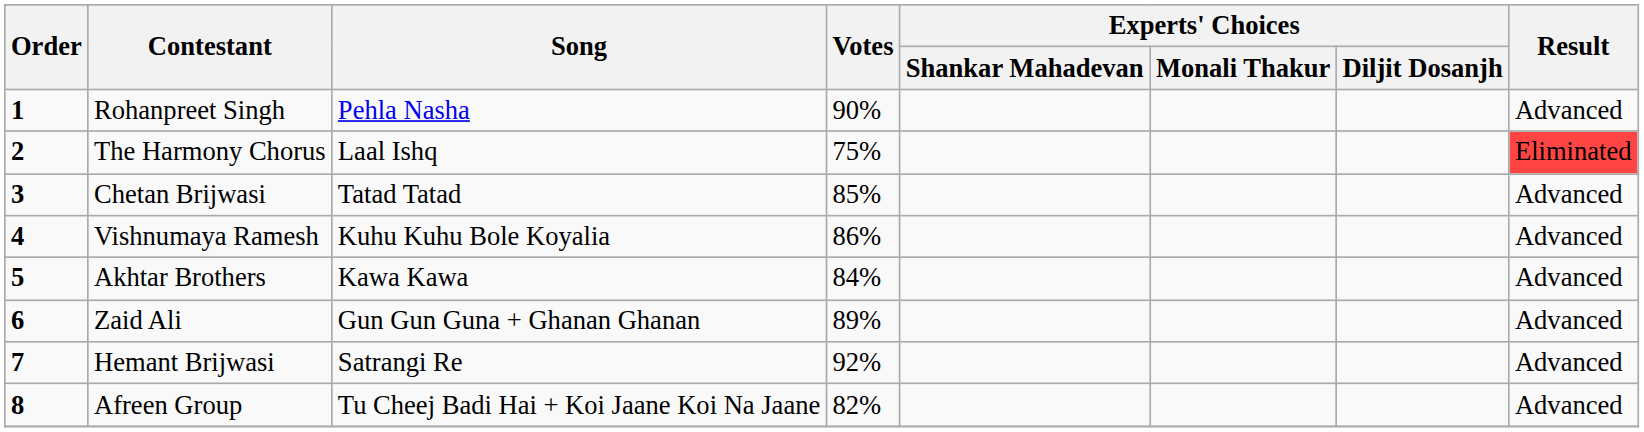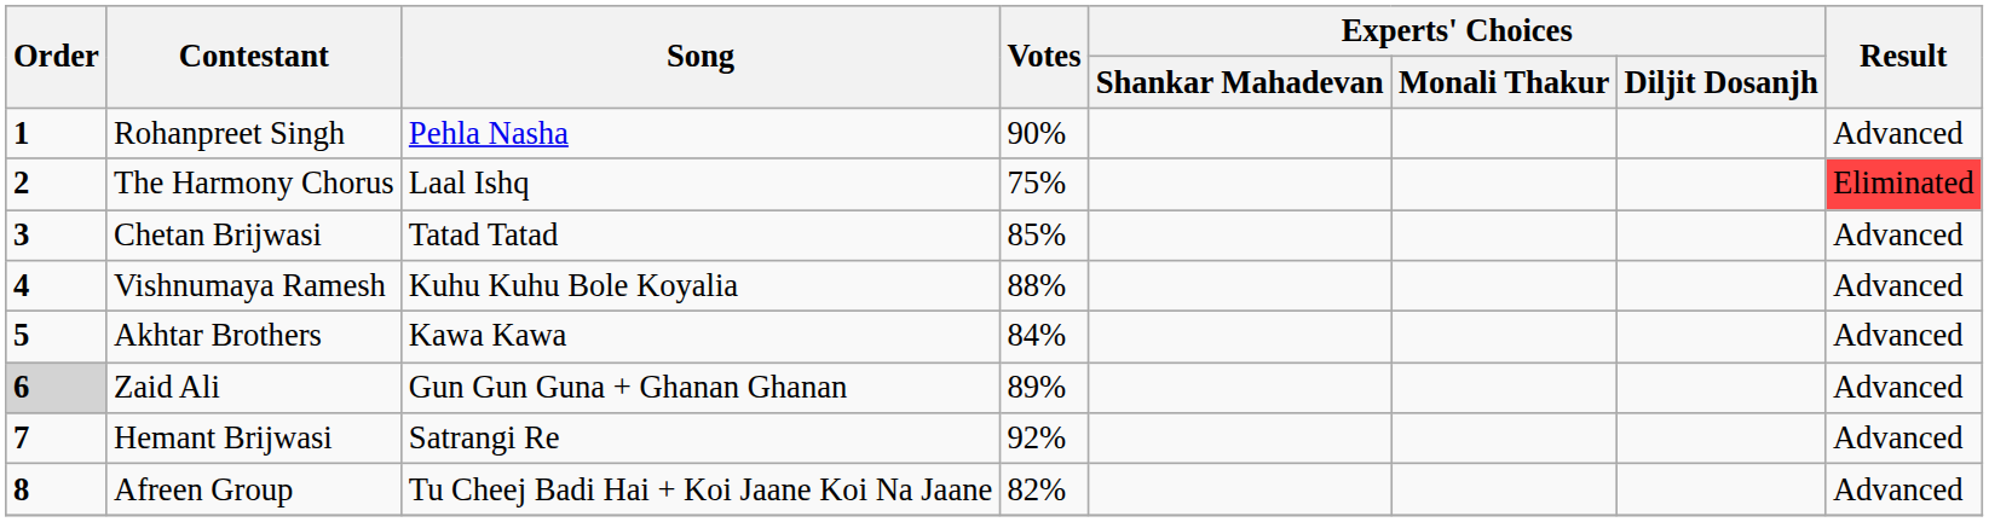 <table class="wikitable sortable mw-collapsible">
 <tr>
 <th rowspan="2">Order</th>
 <th rowspan="2">Contestant</th>
 <th rowspan="2">Song</th>
 <th rowspan="2">Votes</th>
 <th colspan="3">Experts' Choices</th>
 <th rowspan="2">Result</th>
 </tr>
 <tr>
 <th>Shankar Mahadevan</th>
 <th>Monali Thakur</th>
 <th>Diljit Dosanjh</th>
 </tr>
 <tr>
 <td><strong>1</strong></td>
 <td>Rohanpreet Singh</td>
 <td><a href='#'>Pehla Nasha</a></td>
 <td>90%</td>
 <td></td>
 <td></td>
 <td></td>
 <td>Advanced</td>
 </tr>
 <tr>
 <td><strong>2</strong></td>
 <td>The Harmony Chorus</td>
 <td>Laal Ishq</td>
 <td>75%</td>
 <td></td>
 <td></td>
 <td></td>
 <td bgcolor="#ff4444">Eliminated</td>
 </tr>
 <tr>
 <td><strong>3</strong></td>
 <td>Chetan Brijwasi</td>
 <td>Tatad Tatad</td>
 <td>85%</td>
 <td></td>
 <td></td>
 <td></td>
 <td>Advanced</td>
 </tr>
 <tr>
 <td><strong>4</strong></td>
 <td>Vishnumaya Ramesh</td>
 <td>Kuhu Kuhu Bole Koyalia</td>
-<td>86%</td>
+<td>88%</td>
 <td></td>
 <td></td>
 <td></td>
 <td>Advanced</td>
 </tr>
 <tr>
 <td><strong>5</strong></td>
 <td>Akhtar Brothers</td>
 <td>Kawa Kawa</td>
 <td>84%</td>
 <td></td>
 <td></td>
 <td></td>
 <td>Advanced</td>
 </tr>
 <tr>
-<td><strong>6</strong></td>
+<td style="background: lightgrey;"><strong>6</strong></td>
 <td>Zaid Ali</td>
 <td>Gun Gun Guna + Ghanan Ghanan</td>
 <td>89%</td>
 <td></td>
 <td></td>
 <td></td>
 <td>Advanced</td>
 </tr>
 <tr>
 <td><strong>7</strong></td>
 <td>Hemant Brijwasi</td>
 <td>Satrangi Re</td>
 <td>92%</td>
 <td></td>
 <td></td>
 <td></td>
 <td>Advanced</td>
 </tr>
 <tr>
 <td><strong>8</strong></td>
 <td>Afreen Group</td>
 <td>Tu Cheej Badi Hai + Koi Jaane Koi Na Jaane</td>
 <td>82%</td>
 <td></td>
 <td></td>
 <td></td>
 <td>Advanced</td>
 </tr>
 <tr>
 </tr>
 </table>
